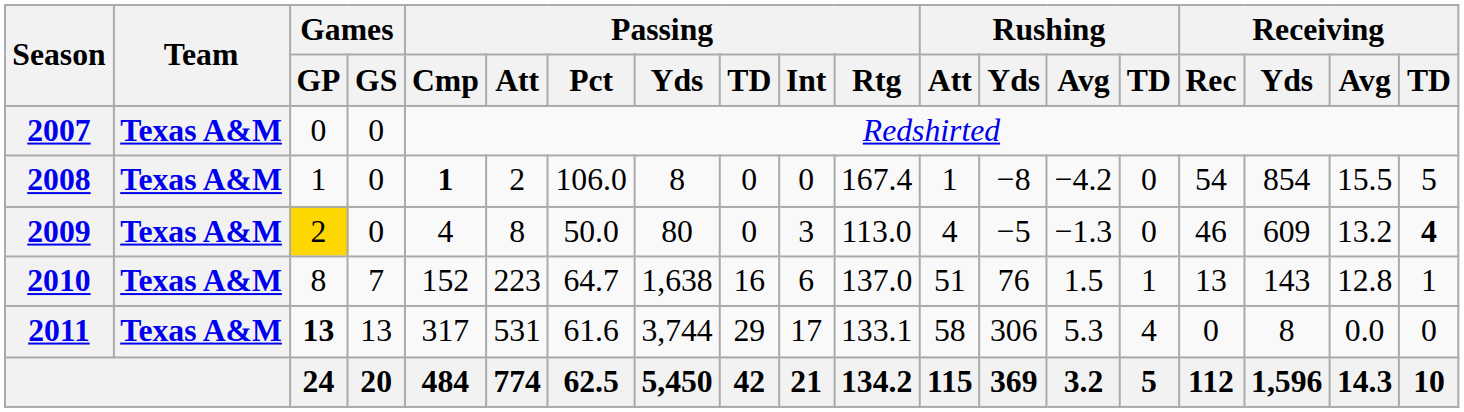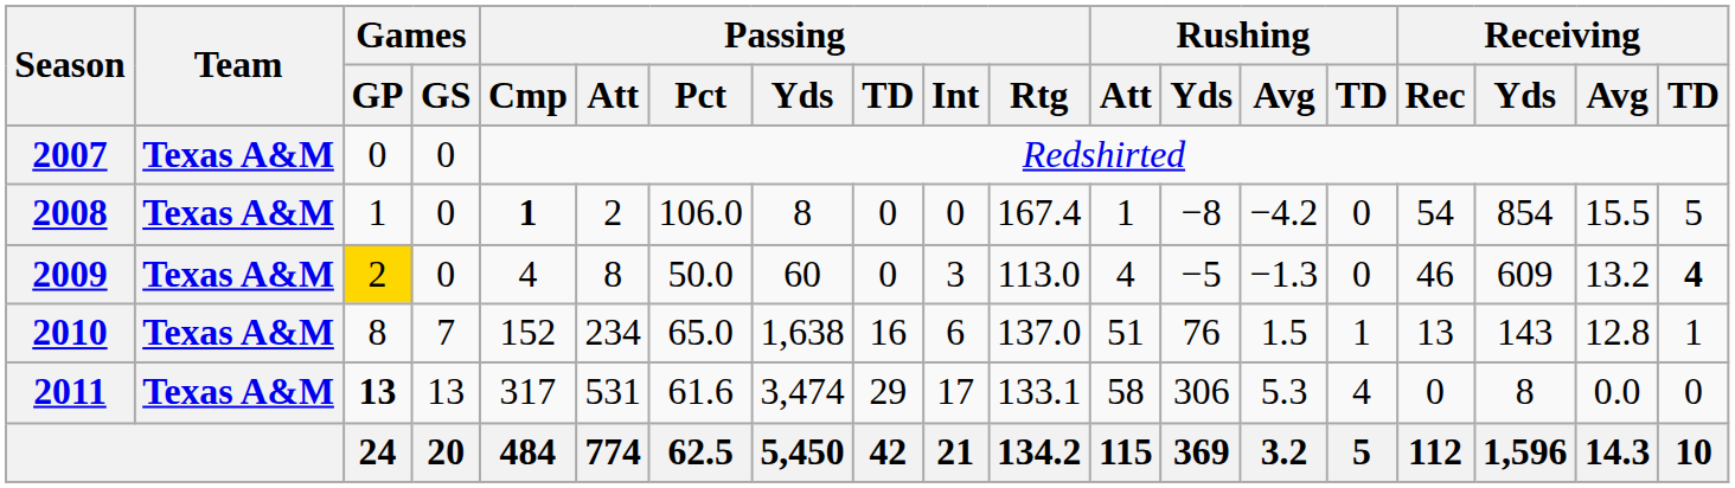 <table class=wikitable style="text-align:center;">
 <tr>
 <th rowspan="2">Season</th>
 <th rowspan="2">Team</th>
 <th colspan="2">Games</th>
 <th colspan="7">Passing</th>
 <th colspan="4">Rushing</th>
 <th colspan="4">Receiving</th>
 </tr>
 <tr>
 <th>GP</th>
 <th>GS</th>
 <th>Cmp</th>
 <th>Att</th>
 <th>Pct</th>
 <th>Yds</th>
 <th>TD</th>
 <th>Int</th>
 <th>Rtg</th>
 <th>Att</th>
 <th>Yds</th>
 <th>Avg</th>
 <th>TD</th>
 <th>Rec</th>
 <th>Yds</th>
 <th>Avg</th>
 <th>TD</th>
 </tr>
 <tr>
 <th><a href='#'>2007</a></th>
 <th><a href='#'>Texas A&M</a></th>
 <td>0</td>
 <td>0</td>
 <td colspan="15"> <em><a href='#'>Redshirted</a></em></td>
 </tr>
 <tr>
 <th><a href='#'>2008</a></th>
 <th><a href='#'>Texas A&M</a></th>
 <td>1</td>
 <td>0</td>
 <td><strong>1</strong></td>
 <td>2</td>
 <td>106.0</td>
 <td>8</td>
 <td>0</td>
 <td>0</td>
 <td>167.4</td>
 <td>1</td>
 <td>−8</td>
 <td>−4.2</td>
 <td>0</td>
 <td>54</td>
 <td>854</td>
 <td>15.5</td>
 <td>5</td>
 </tr>
 <tr>
 <th><a href='#'>2009</a></th>
 <th><a href='#'>Texas A&M</a></th>
 <td style="background: gold;">2</td>
 <td>0</td>
 <td>4</td>
 <td>8</td>
 <td>50.0</td>
-<td>80</td>
+<td>60</td>
 <td>0</td>
 <td>3</td>
 <td>113.0</td>
 <td>4</td>
 <td>−5</td>
 <td>−1.3</td>
 <td>0</td>
 <td>46</td>
 <td>609</td>
 <td>13.2</td>
 <td><strong>4</strong></td>
 </tr>
 <tr>
 <th><a href='#'>2010</a></th>
 <th><a href='#'>Texas A&M</a></th>
 <td>8</td>
 <td>7</td>
 <td>152</td>
-<td>223</td>
-<td>64.7</td>
+<td>234</td>
+<td>65.0</td>
 <td>1,638</td>
 <td>16</td>
 <td>6</td>
 <td>137.0</td>
 <td>51</td>
 <td>76</td>
 <td>1.5</td>
 <td>1</td>
 <td>13</td>
 <td>143</td>
 <td>12.8</td>
 <td>1</td>
 </tr>
 <tr>
 <th><a href='#'>2011</a></th>
 <th><a href='#'>Texas A&M</a></th>
 <td><strong>13</strong></td>
 <td>13</td>
 <td>317</td>
 <td>531</td>
 <td>61.6</td>
-<td>3,744</td>
+<td>3,474</td>
 <td>29</td>
 <td>17</td>
 <td>133.1</td>
 <td>58</td>
 <td>306</td>
 <td>5.3</td>
 <td>4</td>
 <td>0</td>
 <td>8</td>
 <td>0.0</td>
 <td>0</td>
 </tr>
 <tr>
 <th colspan="2"></th>
 <th>24</th>
 <th>20</th>
 <th>484</th>
 <th>774</th>
 <th>62.5</th>
 <th>5,450</th>
 <th>42</th>
 <th>21</th>
 <th>134.2</th>
 <th>115</th>
 <th>369</th>
 <th>3.2</th>
 <th>5</th>
 <th>112</th>
 <th>1,596</th>
 <th>14.3</th>
 <th>10</th>
 </tr>
 </table>
